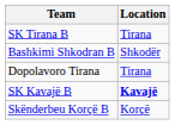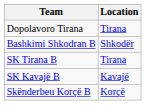 <table class="wikitable sortable">
 <tr>
 <th>Team</th>
 <th>Location</th>
 </tr>
 <tr>
-<td><a href='#'>SK Tirana B</a></td>
+<td>Dopolavoro Tirana</td>
 <td><a href='#'>Tirana</a></td>
 </tr>
 <tr>
 <td><a href='#'>Bashkimi Shkodran B</a></td>
 <td><a href='#'>Shkodër</a></td>
 </tr>
 <tr>
-<td>Dopolavoro Tirana</td>
+<td><a href='#'>SK Tirana B</a></td>
 <td><a href='#'>Tirana</a></td>
 </tr>
 <tr>
 <td><a href='#'>SK Kavajë B</a></td>
-<td><strong><a href='#'>Kavajë</a></strong></td>
+<td><a href='#'>Kavajë</a></td>
 </tr>
 <tr>
 <td><a href='#'>Skënderbeu Korçë B</a></td>
 <td><a href='#'>Korçë</a></td>
 </tr>
 </table>
